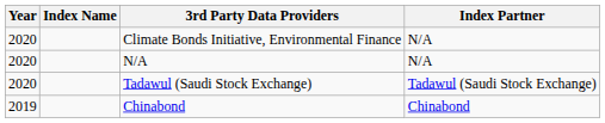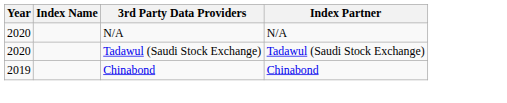 <table class="wikitable sortable">
 <tr>
 <th>Year</th>
 <th>Index Name</th>
 <th>3rd Party Data Providers</th>
 <th>Index Partner</th>
-</tr>
-<tr>
-<td>2020</td>
-<td></td>
-<td>Climate Bonds Initiative, Environmental Finance</td>
-<td>N/A</td>
 </tr>
 <tr>
 <td>2020</td>
 <td></td>
 <td>N/A</td>
 <td>N/A</td>
 </tr>
 <tr>
 <td>2020</td>
 <td></td>
 <td><a href='#'>Tadawul</a> (Saudi Stock Exchange)</td>
 <td><a href='#'>Tadawul</a> (Saudi Stock Exchange)</td>
 </tr>
 <tr>
 <td>2019</td>
 <td></td>
 <td><a href='#'>Chinabond</a></td>
 <td><a href='#'>Chinabond</a></td>
 </tr>
 </table>
